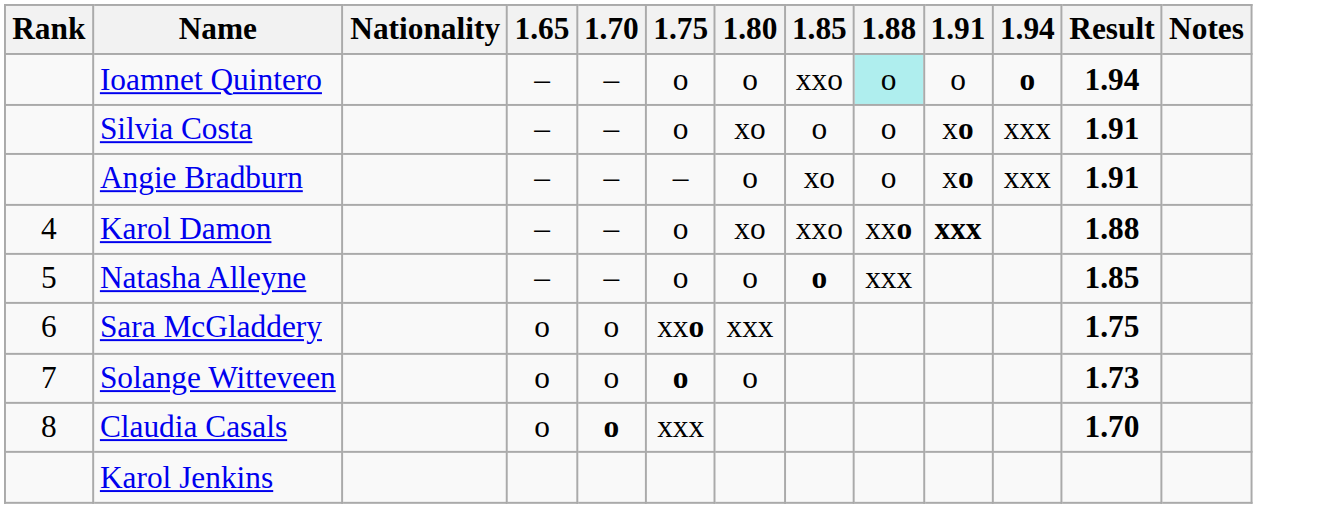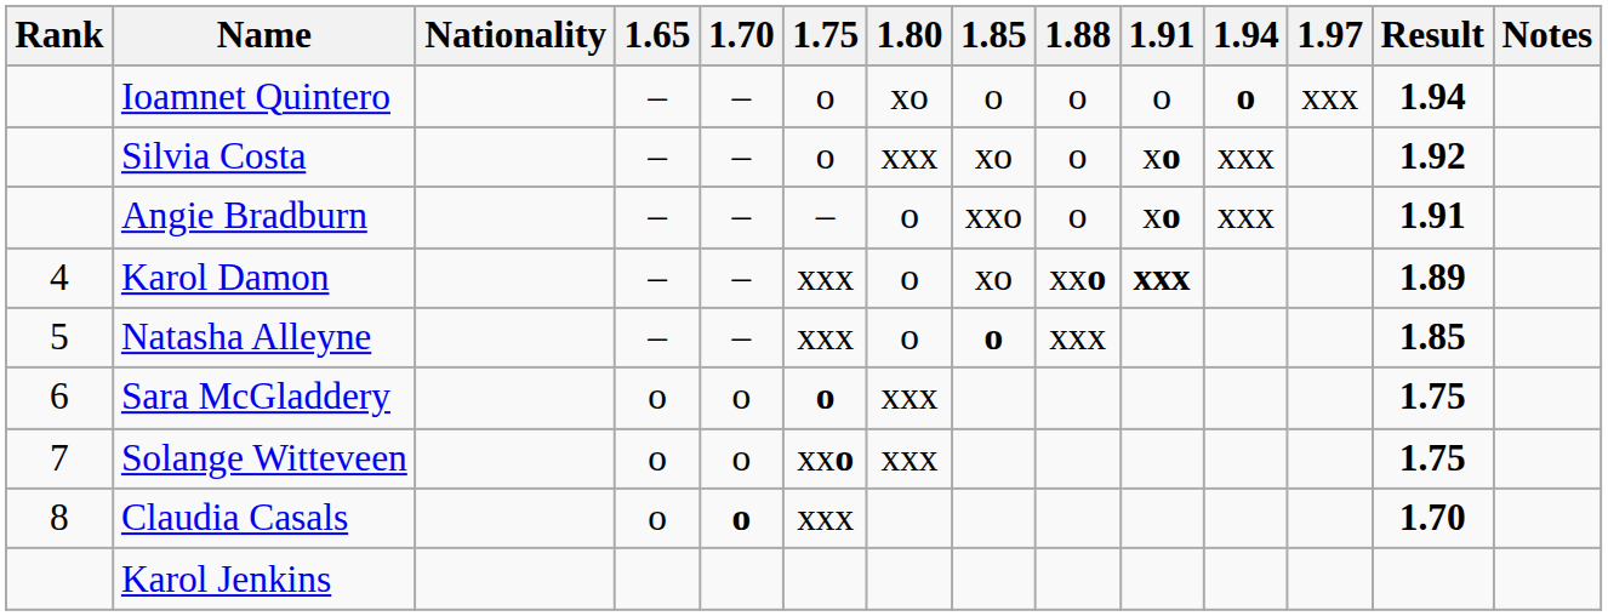 <table class="wikitable sortable" style="text-align:center">
 <tr>
 <th>Rank</th>
 <th>Name</th>
 <th>Nationality</th>
 <th>1.65</th>
 <th>1.70</th>
 <th>1.75</th>
 <th>1.80</th>
 <th>1.85</th>
 <th>1.88</th>
 <th>1.91</th>
 <th>1.94</th>
+<th>1.97</th>
 <th>Result</th>
 <th>Notes</th>
 </tr>
 <tr>
 <td></td>
 <td align=left><a href='#'>Ioamnet Quintero</a></td>
 <td align=left></td>
 <td>–</td>
 <td>–</td>
 <td>o</td>
+<td>xo</td>
 <td>o</td>
-<td>xxo</td>
-<td style="background: paleturquoise;">o</td>
+<td>o</td>
 <td>o</td>
 <td><strong>o</strong></td>
+<td>xxx</td>
 <td><strong>1.94</strong></td>
 <td></td>
 </tr>
 <tr>
 <td></td>
 <td align=left><a href='#'>Silvia Costa</a></td>
 <td align=left></td>
 <td>–</td>
 <td>–</td>
 <td>o</td>
+<td>xxx</td>
 <td>xo</td>
-<td>o</td>
 <td>o</td>
 <td>x<strong>o</strong></td>
 <td>xxx</td>
-<td><strong>1.91</strong></td>
+<td></td>
+<td><strong>1.92</strong></td>
 <td></td>
 </tr>
 <tr>
 <td></td>
 <td align=left><a href='#'>Angie Bradburn</a></td>
 <td align=left></td>
 <td>–</td>
 <td>–</td>
 <td>–</td>
 <td>o</td>
-<td>xo</td>
+<td>xxo</td>
 <td>o</td>
 <td>x<strong>o</strong></td>
 <td>xxx</td>
+<td></td>
 <td><strong>1.91</strong></td>
 <td></td>
 </tr>
 <tr>
 <td>4</td>
 <td align=left><a href='#'>Karol Damon</a></td>
 <td align=left></td>
 <td>–</td>
 <td>–</td>
+<td>xxx</td>
 <td>o</td>
 <td>xo</td>
-<td>xxo</td>
 <td>xx<strong>o</strong></td>
 <td><strong>xxx</strong></td>
 <td></td>
-<td><strong>1.88</strong></td>
+<td></td>
+<td><strong>1.89</strong></td>
 <td></td>
 </tr>
 <tr>
 <td>5</td>
 <td align=left><a href='#'>Natasha Alleyne</a></td>
 <td align=left></td>
 <td>–</td>
 <td>–</td>
-<td>o</td>
+<td>xxx</td>
 <td>o</td>
 <td><strong>o</strong></td>
 <td>xxx</td>
+<td></td>
 <td></td>
 <td></td>
 <td><strong>1.85</strong></td>
 <td></td>
 </tr>
 <tr>
 <td>6</td>
 <td align=left><a href='#'>Sara McGladdery</a></td>
 <td align=left></td>
 <td>o</td>
 <td>o</td>
-<td>xx<strong>o</strong></td>
+<td><strong>o</strong></td>
 <td>xxx</td>
+<td></td>
 <td></td>
 <td></td>
 <td></td>
 <td></td>
 <td><strong>1.75</strong></td>
 <td></td>
 </tr>
 <tr>
 <td>7</td>
 <td align=left><a href='#'>Solange Witteveen</a></td>
 <td align=left></td>
 <td>o</td>
 <td>o</td>
-<td><strong>o</strong></td>
-<td>o</td>
+<td>xx<strong>o</strong></td>
+<td>xxx</td>
 <td></td>
 <td></td>
 <td></td>
 <td></td>
-<td><strong>1.73</strong></td>
+<td></td>
+<td><strong>1.75</strong></td>
 <td></td>
 </tr>
 <tr>
 <td>8</td>
 <td align=left><a href='#'>Claudia Casals</a></td>
 <td align=left></td>
 <td>o</td>
 <td><strong>o</strong></td>
 <td>xxx</td>
+<td></td>
 <td></td>
 <td></td>
 <td></td>
 <td></td>
 <td></td>
 <td><strong>1.70</strong></td>
 <td></td>
 </tr>
 <tr>
 <td></td>
 <td align=left><a href='#'>Karol Jenkins</a></td>
 <td align=left></td>
 <td></td>
 <td></td>
 <td></td>
 <td></td>
 <td></td>
 <td></td>
 <td></td>
 <td></td>
+<td></td>
 <td><strong></strong></td>
 <td></td>
 </tr>
 </table>
